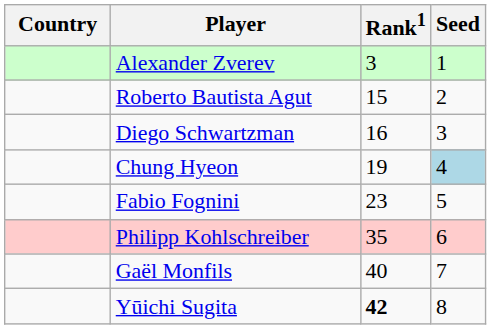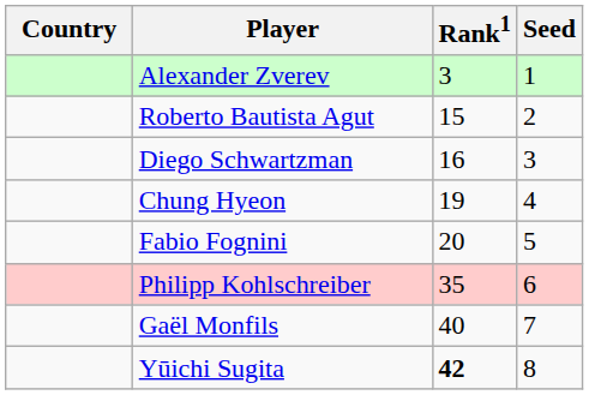 <table class=wikitable>
 <tr>
 <th width="70">Country</th>
 <th width="175">Player</th>
 <th>Rank<sup>1</sup></th>
 <th>Seed</th>
 </tr>
 <tr style="background:#cfc;">
 <td></td>
 <td><a href='#'>Alexander Zverev</a></td>
 <td>3</td>
 <td>1</td>
 </tr>
 <tr>
 <td></td>
 <td><a href='#'>Roberto Bautista Agut</a></td>
 <td>15</td>
 <td>2</td>
 </tr>
 <tr>
 <td></td>
 <td><a href='#'>Diego Schwartzman</a></td>
 <td>16</td>
 <td>3</td>
 </tr>
 <tr>
 <td></td>
 <td><a href='#'>Chung Hyeon</a></td>
 <td>19</td>
-<td style="background: lightblue;">4</td>
+<td>4</td>
 </tr>
 <tr>
 <td></td>
 <td><a href='#'>Fabio Fognini</a></td>
-<td>23</td>
+<td>20</td>
 <td>5</td>
 </tr>
 <tr style="background:#fcc;">
 <td></td>
 <td><a href='#'>Philipp Kohlschreiber</a></td>
 <td>35</td>
 <td>6</td>
 </tr>
 <tr>
 <td></td>
 <td><a href='#'>Gaël Monfils</a></td>
 <td>40</td>
 <td>7</td>
 </tr>
 <tr>
 <td></td>
 <td><a href='#'>Yūichi Sugita</a></td>
 <td><strong>42</strong></td>
 <td>8</td>
 </tr>
 </table>
